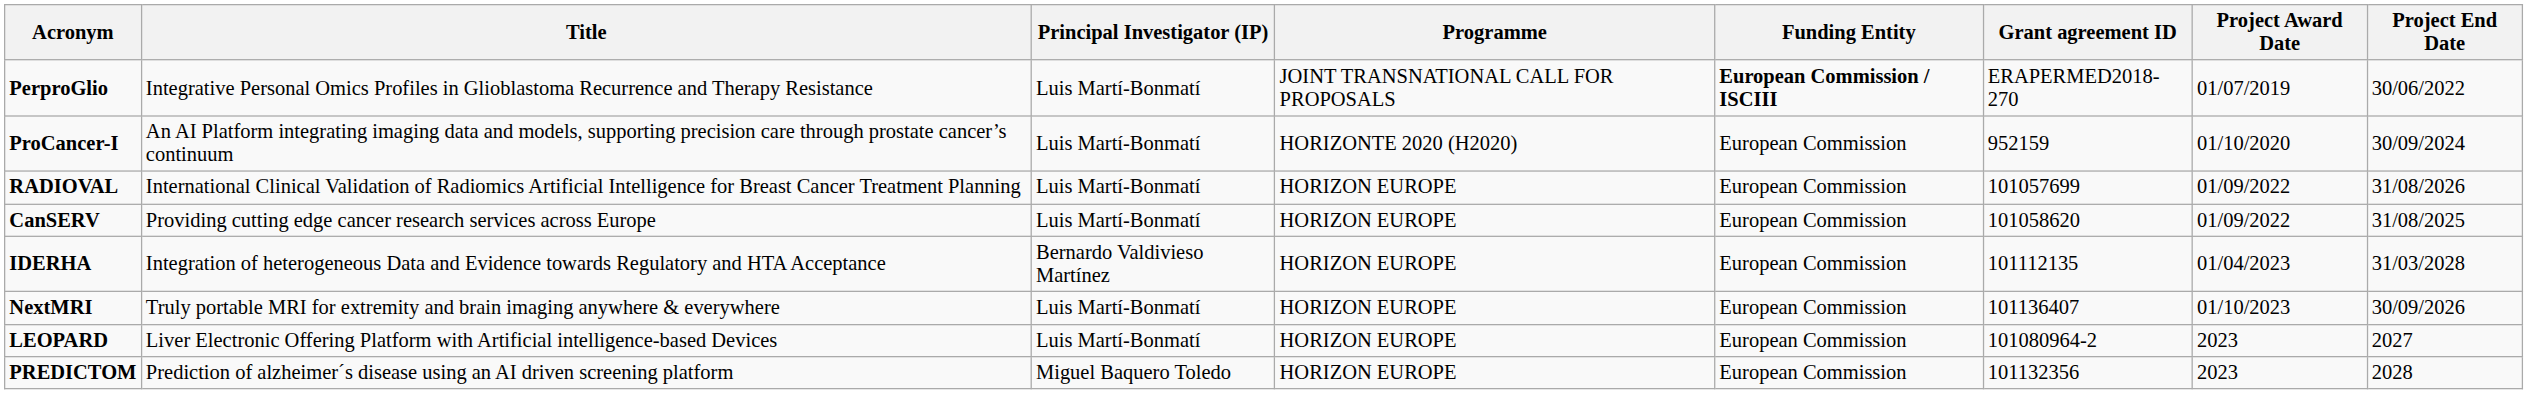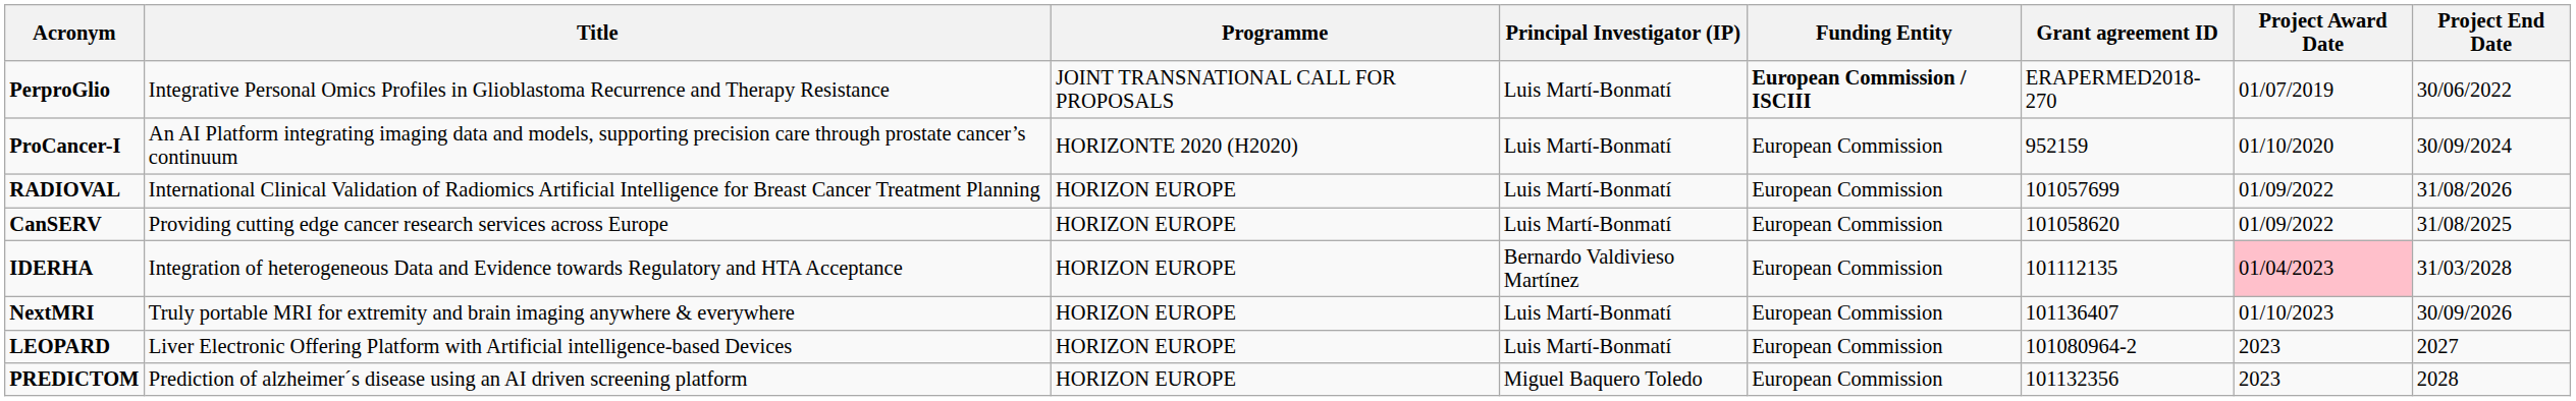 <table class="wikitable sortable">
 <tr>
 <th>Acronym</th>
 <th>Title</th>
+<th>Programme</th>
 <th>Principal Investigator (IP)</th>
-<th>Programme</th>
 <th>Funding Entity</th>
 <th>Grant agreement ID</th>
 <th>Project Award Date</th>
 <th>Project End Date</th>
 </tr>
 <tr>
 <td><strong>PerproGlio</strong></td>
 <td>Integrative Personal Omics Profiles in Glioblastoma Recurrence and Therapy Resistance</td>
+<td>JOINT TRANSNATIONAL CALL FOR PROPOSALS</td>
 <td>Luis Martí-Bonmatí</td>
-<td>JOINT TRANSNATIONAL CALL FOR PROPOSALS</td>
 <td><strong>European Commission / ISCIII</strong></td>
 <td>ERAPERMED2018-270</td>
 <td>01/07/2019</td>
 <td>30/06/2022</td>
 </tr>
 <tr>
 <td><strong>ProCancer-I</strong></td>
 <td>An AI Platform integrating imaging data  and models, supporting precision care through prostate cancer’s continuum</td>
+<td>HORIZONTE 2020 (H2020)</td>
 <td>Luis Martí-Bonmatí</td>
-<td>HORIZONTE 2020 (H2020)</td>
 <td>European Commission</td>
 <td>952159</td>
 <td>01/10/2020</td>
 <td>30/09/2024</td>
 </tr>
 <tr>
 <td><strong>RADIOVAL</strong></td>
 <td>International  Clinical Validation of Radiomics Artificial Intelligence for Breast Cancer  Treatment Planning</td>
+<td>HORIZON EUROPE</td>
 <td>Luis  Martí-Bonmatí</td>
-<td>HORIZON EUROPE</td>
 <td>European Commission</td>
 <td>101057699</td>
 <td>01/09/2022</td>
 <td>31/08/2026</td>
 </tr>
 <tr>
 <td><strong>CanSERV</strong></td>
 <td>Providing cutting edge cancer research  services across Europe</td>
+<td>HORIZON EUROPE</td>
 <td>Luis Martí-Bonmatí</td>
-<td>HORIZON EUROPE</td>
 <td>European Commission</td>
 <td>101058620</td>
 <td>01/09/2022</td>
 <td>31/08/2025</td>
 </tr>
 <tr>
 <td><strong>IDERHA</strong></td>
 <td>Integration  of heterogeneous Data and Evidence towards Regulatory and HTA Acceptance</td>
+<td>HORIZON EUROPE</td>
 <td>Bernardo  Valdivieso Martínez</td>
-<td>HORIZON EUROPE</td>
 <td>European Commission</td>
 <td>101112135</td>
-<td>01/04/2023</td>
+<td style="background: pink;">01/04/2023</td>
 <td>31/03/2028</td>
 </tr>
 <tr>
 <td><strong>NextMRI</strong></td>
 <td>Truly portable MRI for  extremity and brain imaging anywhere & everywhere</td>
+<td>HORIZON EUROPE</td>
 <td>Luis Martí-Bonmatí</td>
-<td>HORIZON EUROPE</td>
 <td>European Commission</td>
 <td>101136407</td>
 <td>01/10/2023</td>
 <td>30/09/2026</td>
 </tr>
 <tr>
 <td><strong>LEOPARD</strong></td>
 <td>Liver Electronic Offering Platform with Artificial intelligence-based Devices</td>
+<td>HORIZON EUROPE</td>
 <td>Luis Martí-Bonmatí</td>
-<td>HORIZON EUROPE</td>
 <td>European Commission</td>
 <td>101080964-2</td>
 <td>2023</td>
 <td>2027</td>
 </tr>
 <tr>
 <td><strong>PREDICTOM</strong></td>
 <td>Prediction of alzheimer´s disease using an AI driven screening platform</td>
+<td>HORIZON EUROPE</td>
 <td>Miguel Baquero Toledo</td>
-<td>HORIZON EUROPE</td>
 <td>European Commission</td>
 <td>101132356</td>
 <td>2023</td>
 <td>2028</td>
 </tr>
 </table>
